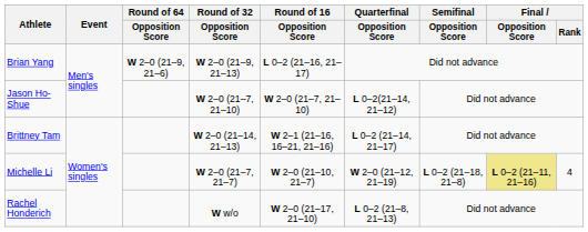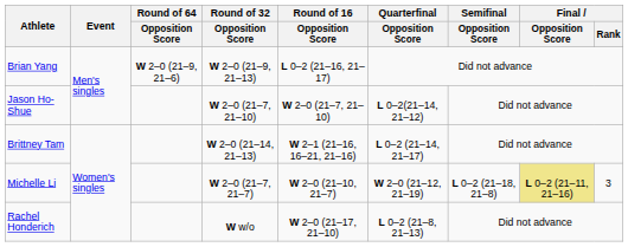 <table class=wikitable style="font-size:90%">
 <tr>
 <th rowspan=2>Athlete</th>
 <th rowspan=2>Event</th>
 <th>Round of 64</th>
 <th>Round of 32</th>
 <th>Round of 16</th>
 <th>Quarterfinal</th>
 <th>Semifinal</th>
 <th colspan=2>Final / </th>
 </tr>
 <tr style="font-size:95%">
 <th>Opposition<br>Score</th>
 <th>Opposition<br>Score</th>
 <th>Opposition<br>Score</th>
 <th>Opposition<br>Score</th>
 <th>Opposition<br>Score</th>
 <th>Opposition<br>Score</th>
 <th>Rank</th>
 </tr>
 <tr align=center>
 <td align=left><a href='#'>Brian Yang</a></td>
 <td align=left rowspan=2><a href='#'>Men's singles</a></td>
 <td><br><strong>W</strong> 2–0 (21–9, 21–6)</td>
 <td><br><strong>W</strong> 2–0 (21–9, 21–13)</td>
 <td><br><strong>L</strong> 0–2 (21–16, 21–17)</td>
 <td colspan=4>Did not advance</td>
 </tr>
 <tr align=center>
 <td align=left><a href='#'>Jason Ho-Shue</a></td>
 <td></td>
 <td><br><strong>W</strong> 2–0 (21–7, 21–10)</td>
 <td><br><strong>W</strong> 2–0 (21–7, 21–10)</td>
 <td><br><strong>L</strong> 0–2(21–14, 21–12)</td>
 <td Colspan=3>Did not advance</td>
 </tr>
 <tr align=center>
 <td align=left><a href='#'>Brittney Tam</a></td>
 <td align=left rowspan=3><a href='#'>Women's singles</a></td>
 <td></td>
 <td><br><strong>W</strong> 2–0 (21–14, 21–13)</td>
 <td><br><strong>W</strong> 2–1 (21–16, 16–21, 21–16)</td>
 <td><br><strong>L</strong> 0–2 (21–14, 21–17)</td>
 <td Colspan=3>Did not advance</td>
 </tr>
 <tr align=center>
 <td align=left><a href='#'>Michelle Li</a></td>
 <td></td>
 <td><br><strong>W</strong> 2–0 (21–7, 21–7)</td>
 <td><br><strong>W</strong> 2–0 (21–10, 21–7)</td>
 <td><br><strong>W</strong> 2–0 (21–12, 21–19)</td>
 <td><br><strong>L</strong> 0–2 (21–18, 21–8)</td>
 <td style="background: khaki;"><br><strong>L</strong> 0–2 (21–11, 21–16)</td>
-<td>4</td>
+<td>3</td>
 </tr>
 <tr align=center>
 <td align=left><a href='#'>Rachel Honderich</a></td>
 <td></td>
 <td><br><strong>W</strong> w/o</td>
 <td><br><strong>W</strong> 2–0 (21–17, 21–10)</td>
 <td><br><strong>L</strong> 0–2 (21–8, 21–13)</td>
 <td Colspan=3>Did not advance</td>
 </tr>
 </table>
